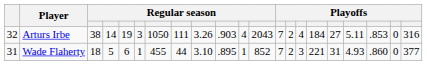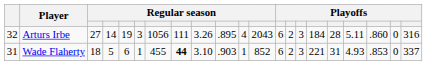 <table class="wikitable plainrowheaders" style="text-align:center;">
 <tr>
 <th scope="col" rowspan="2"></th>
 <th scope="col" rowspan="2">Player</th>
 <th scope=colgroup colspan=10>Regular season</th>
 <th scope=colgroup colspan=9>Playoffs</th>
 </tr>
 <tr>
 <th scope="col"></th>
 <th scope="col"></th>
 <th scope="col"></th>
 <th scope="col"></th>
 <th scope="col"></th>
 <th scope="col"></th>
 <th scope="col"></th>
 <th scope="col"></th>
 <th scope="col"></th>
 <th scope="col"></th>
 <th scope="col"></th>
 <th scope="col"></th>
 <th scope="col"></th>
 <th scope="col"></th>
 <th scope="col"></th>
 <th scope="col"></th>
 <th scope="col"></th>
 <th scope="col"></th>
 <th scope="col"></th>
 </tr>
 <tr>
 <td scope="row">32</td>
 <td align="left"><a href='#'>Arturs Irbe</a></td>
-<td>38</td>
+<td>27</td>
 <td>14</td>
 <td>19</td>
 <td>3</td>
-<td>1050</td>
+<td>1056</td>
 <td>111</td>
 <td>3.26</td>
-<td>.903</td>
+<td>.895</td>
 <td>4</td>
 <td>2043</td>
-<td>7</td>
+<td>6</td>
 <td>2</td>
-<td>4</td>
+<td>3</td>
 <td>184</td>
-<td>27</td>
+<td>28</td>
 <td>5.11</td>
-<td>.853</td>
+<td>.860</td>
 <td>0</td>
 <td>316</td>
 </tr>
 <tr>
 <td scope="row">31</td>
 <td align="left"><a href='#'>Wade Flaherty</a></td>
 <td>18</td>
 <td>5</td>
 <td>6</td>
 <td>1</td>
 <td>455</td>
-<td>44</td>
+<td><strong>44</strong></td>
 <td>3.10</td>
-<td>.895</td>
+<td>.903</td>
 <td>1</td>
 <td>852</td>
-<td>7</td>
+<td>6</td>
 <td>2</td>
 <td>3</td>
 <td>221</td>
 <td>31</td>
 <td>4.93</td>
-<td>.860</td>
+<td>.853</td>
 <td>0</td>
-<td>377</td>
+<td>337</td>
 </tr>
 </table>
